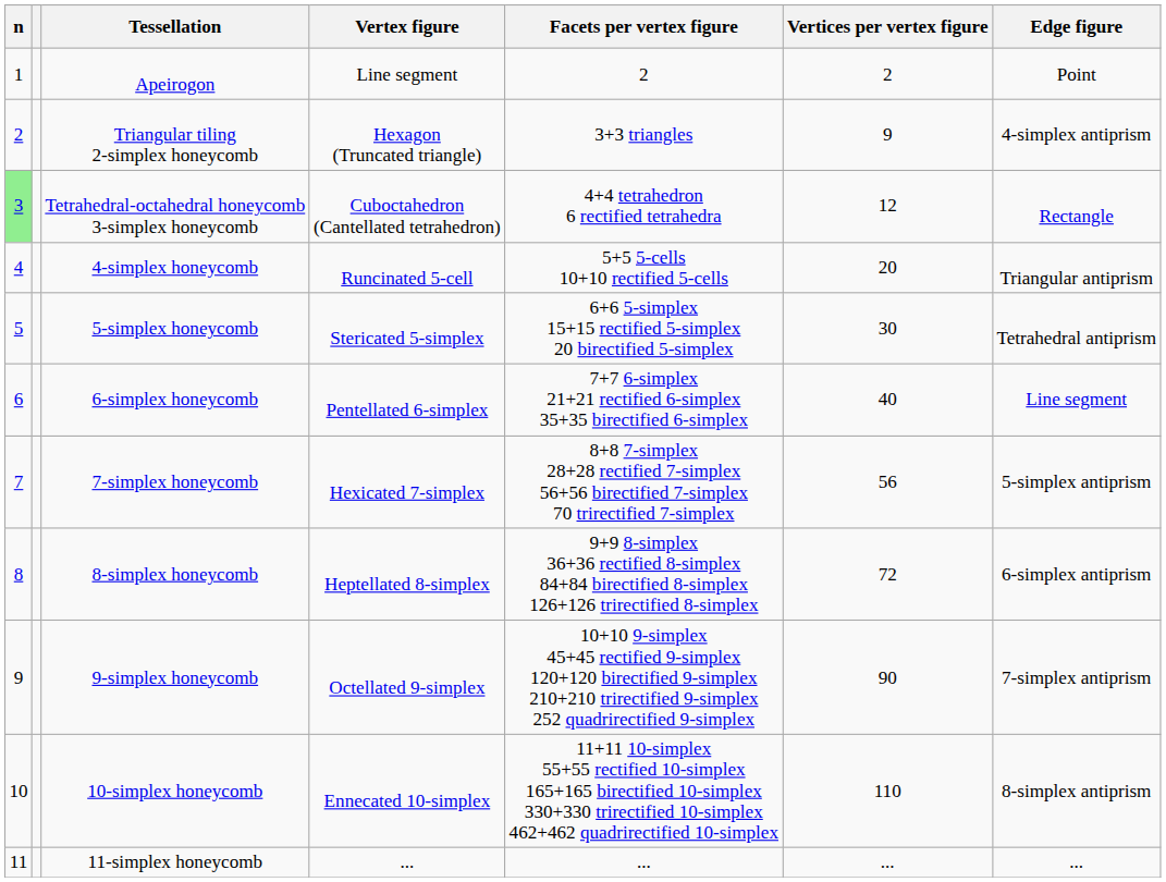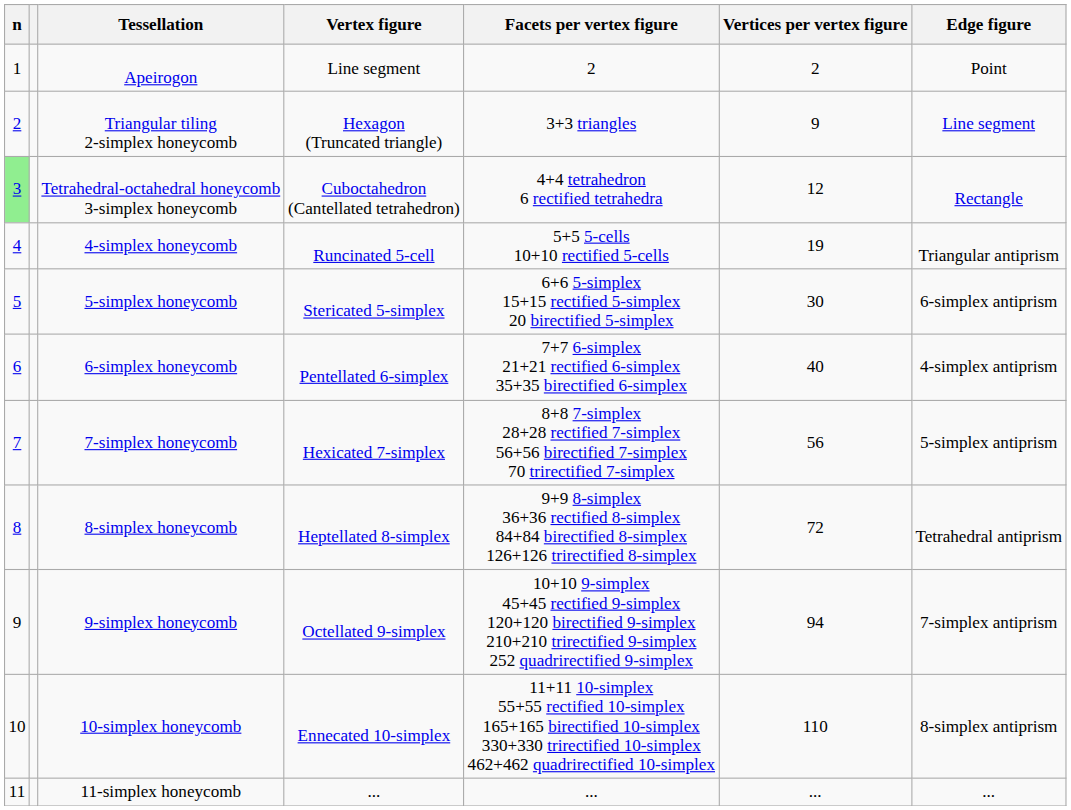 <table class="wikitable">
 <tr>
 <th height=30>n</th>
 <th></th>
 <th>Tessellation</th>
 <th>Vertex figure</th>
 <th>Facets per vertex figure</th>
 <th>Vertices per vertex figure</th>
 <th>Edge figure</th>
 </tr>
 <tr align=center>
 <td>1</td>
 <td></td>
 <td><br><a href='#'>Apeirogon</a><br></td>
 <td>Line segment<br></td>
 <td>2</td>
 <td>2</td>
 <td>Point</td>
 </tr>
 <tr align=center>
 <td><a href='#'>2</a></td>
 <td></td>
 <td><br><a href='#'>Triangular tiling</a><br>2-simplex honeycomb<br></td>
 <td><br><a href='#'>Hexagon</a><br>(Truncated triangle)<br></td>
 <td>3+3 <a href='#'>triangles</a></td>
 <td>9</td>
-<td>4-simplex antiprism</td>
+<td><a href='#'>Line segment</a></td>
 </tr>
 <tr align=center>
 <td style="background: lightgreen;"><a href='#'>3</a></td>
 <td></td>
 <td><br><a href='#'>Tetrahedral-octahedral honeycomb</a><br>3-simplex honeycomb<br></td>
 <td><br><a href='#'>Cuboctahedron</a><br>(Cantellated tetrahedron)<br></td>
 <td>4+4 <a href='#'>tetrahedron</a><br>6 <a href='#'>rectified tetrahedra</a></td>
 <td>12</td>
 <td><br><a href='#'>Rectangle</a></td>
 </tr>
 <tr align=center>
 <td><a href='#'>4</a></td>
 <td></td>
 <td><a href='#'>4-simplex honeycomb</a><br></td>
 <td><br><a href='#'>Runcinated 5-cell</a><br></td>
 <td>5+5 <a href='#'>5-cells</a><br>10+10 <a href='#'>rectified 5-cells</a></td>
-<td>20</td>
+<td>19</td>
 <td><br>Triangular antiprism</td>
 </tr>
 <tr align=center>
 <td><a href='#'>5</a></td>
 <td></td>
 <td><a href='#'>5-simplex honeycomb</a><br></td>
 <td><br><a href='#'>Stericated 5-simplex</a><br></td>
 <td>6+6 <a href='#'>5-simplex</a><br>15+15 <a href='#'>rectified 5-simplex</a><br>20 <a href='#'>birectified 5-simplex</a></td>
 <td>30</td>
-<td><br>Tetrahedral antiprism</td>
+<td>6-simplex antiprism</td>
 </tr>
 <tr align=center>
 <td><a href='#'>6</a></td>
 <td></td>
 <td><a href='#'>6-simplex honeycomb</a><br></td>
 <td><br><a href='#'>Pentellated 6-simplex</a><br></td>
 <td>7+7 <a href='#'>6-simplex</a><br>21+21 <a href='#'>rectified 6-simplex</a><br>35+35 <a href='#'>birectified 6-simplex</a></td>
 <td>40</td>
-<td><a href='#'>Line segment</a></td>
+<td>4-simplex antiprism</td>
 </tr>
 <tr align=center>
 <td><a href='#'>7</a></td>
 <td></td>
 <td><a href='#'>7-simplex honeycomb</a><br></td>
 <td><br><a href='#'>Hexicated 7-simplex</a><br></td>
 <td>8+8 <a href='#'>7-simplex</a><br>28+28 <a href='#'>rectified 7-simplex</a><br>56+56 <a href='#'>birectified 7-simplex</a><br>70 <a href='#'>trirectified 7-simplex</a></td>
 <td>56</td>
 <td>5-simplex antiprism</td>
 </tr>
 <tr align=center>
 <td><a href='#'>8</a></td>
 <td></td>
 <td><a href='#'>8-simplex honeycomb</a><br></td>
 <td><br><a href='#'>Heptellated 8-simplex</a><br></td>
 <td>9+9 <a href='#'>8-simplex</a><br>36+36 <a href='#'>rectified 8-simplex</a><br>84+84 <a href='#'>birectified 8-simplex</a><br>126+126 <a href='#'>trirectified 8-simplex</a></td>
 <td>72</td>
-<td>6-simplex antiprism</td>
+<td><br>Tetrahedral antiprism</td>
 </tr>
 <tr align=center>
 <td>9</td>
 <td></td>
 <td><a href='#'>9-simplex honeycomb</a><br></td>
 <td><br><a href='#'>Octellated 9-simplex</a><br></td>
 <td>10+10 <a href='#'>9-simplex</a><br>45+45 <a href='#'>rectified 9-simplex</a><br>120+120 <a href='#'>birectified 9-simplex</a><br>210+210 <a href='#'>trirectified 9-simplex</a><br>252 <a href='#'>quadrirectified 9-simplex</a></td>
-<td>90</td>
+<td>94</td>
 <td>7-simplex antiprism</td>
 </tr>
 <tr align=center>
 <td>10</td>
 <td></td>
 <td><a href='#'>10-simplex honeycomb</a><br></td>
 <td><br><a href='#'>Ennecated 10-simplex</a><br></td>
 <td>11+11 <a href='#'>10-simplex</a><br>55+55 <a href='#'>rectified 10-simplex</a><br>165+165 <a href='#'>birectified 10-simplex</a><br>330+330 <a href='#'>trirectified 10-simplex</a><br>462+462 <a href='#'>quadrirectified 10-simplex</a></td>
 <td>110</td>
 <td>8-simplex antiprism</td>
 </tr>
 <tr align=center>
 <td>11</td>
 <td></td>
 <td>11-simplex honeycomb</td>
 <td>...</td>
 <td>...</td>
 <td>...</td>
 <td>...</td>
 </tr>
 </table>
